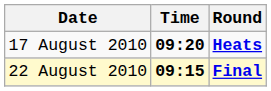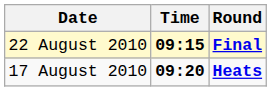 <table class="wikitable">
 <tr>
 <th>Date</th>
 <th>Time</th>
 <th>Round</th>
 </tr>
+<tr style=background:lemonchiffon>
+<td>22 August 2010</td>
+<td><strong>09:15</strong></td>
+<td><strong><a href='#'>Final</a></strong></td>
+</tr>
 <tr>
 <td>17 August 2010</td>
 <td><strong>09:20</strong></td>
 <td><strong><a href='#'>Heats</a></strong></td>
 </tr>
-<tr style=background:lemonchiffon>
-<td>22 August 2010</td>
-<td><strong>09:15</strong></td>
-<td><strong><a href='#'>Final</a></strong></td>
-</tr>
 </table>
